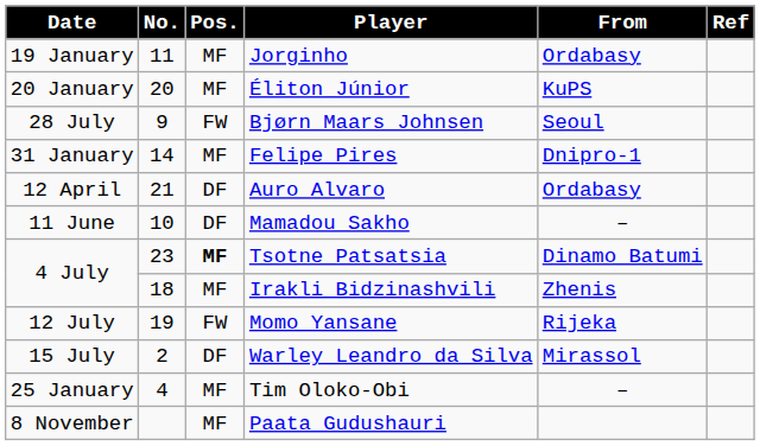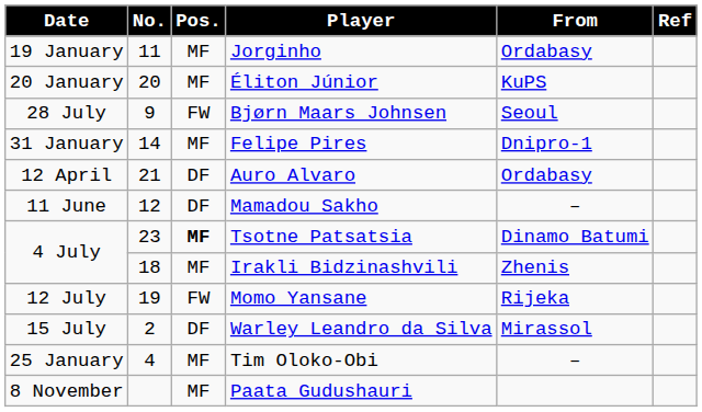 <table class="wikitable plainrowheaders sortable" sortable" style="text-align:center">
 <tr>
 <th scope="col" style="background-color:#000000;color:#FFFFFF">Date</th>
 <th scope="col" style="background-color:#000000;color:#FFFFFF">No.</th>
 <th scope="col" style="background-color:#000000;color:#FFFFFF">Pos.</th>
 <th scope="col" style="background-color:#000000;color:#FFFFFF">Player</th>
 <th scope="col" style="background-color:#000000;color:#FFFFFF">From</th>
 <th scope="col" class="unsortable" style="background-color:#000000;color:#FFFFFF">Ref</th>
 </tr>
 <tr>
 <td>19 January</td>
 <td>11</td>
 <td>MF</td>
 <td align=left> <a href='#'>Jorginho</a></td>
 <td align=left> <a href='#'>Ordabasy</a></td>
 <td></td>
 </tr>
 <tr>
 <td>20 January</td>
 <td>20</td>
 <td>MF</td>
 <td align=left> <a href='#'>Éliton Júnior</a></td>
 <td align=left> <a href='#'>KuPS</a></td>
 <td></td>
 </tr>
 <tr>
 <td>28 July</td>
 <td>9</td>
 <td>FW</td>
 <td align=left> <a href='#'>Bjørn Maars Johnsen</a></td>
 <td align=left> <a href='#'>Seoul</a></td>
 <td></td>
 </tr>
 <tr>
 <td>31 January</td>
 <td>14</td>
 <td>MF</td>
 <td align=left> <a href='#'>Felipe Pires</a></td>
 <td align=left> <a href='#'>Dnipro-1</a></td>
 <td></td>
 </tr>
 <tr>
 <td>12 April</td>
 <td>21</td>
 <td>DF</td>
 <td align=left> <a href='#'>Auro Alvaro</a></td>
 <td align=left> <a href='#'>Ordabasy</a></td>
 <td></td>
 </tr>
 <tr>
 <td>11 June</td>
-<td>10</td>
+<td>12</td>
 <td>DF</td>
 <td align=left> <a href='#'>Mamadou Sakho</a></td>
 <td>–</td>
 <td></td>
 </tr>
 <tr>
 <td rowspan="2">4 July</td>
 <td>23</td>
 <td><strong>MF</strong></td>
 <td align=left> <a href='#'>Tsotne Patsatsia</a></td>
 <td align=left> <a href='#'>Dinamo Batumi</a></td>
 <td></td>
 </tr>
 <tr>
 <td>18</td>
 <td>MF</td>
 <td align=left> <a href='#'>Irakli Bidzinashvili</a></td>
 <td align=left> <a href='#'>Zhenis</a></td>
 <td></td>
 </tr>
 <tr>
 <td>12 July</td>
 <td>19</td>
 <td>FW</td>
 <td align=left> <a href='#'>Momo Yansane</a></td>
 <td align=left> <a href='#'>Rijeka</a></td>
 <td></td>
 </tr>
 <tr>
 <td>15 July</td>
 <td>2</td>
 <td>DF</td>
 <td align=left> <a href='#'>Warley Leandro da Silva</a></td>
 <td align=left> <a href='#'>Mirassol</a></td>
 <td></td>
 </tr>
 <tr>
 <td>25 January</td>
 <td>4</td>
 <td>MF</td>
 <td align=left> Tim Oloko-Obi</td>
 <td>–</td>
 <td></td>
 </tr>
 <tr>
 <td>8 November</td>
 <td></td>
 <td>MF</td>
 <td align=left> <a href='#'>Paata Gudushauri</a></td>
 <td></td>
 <td></td>
 </tr>
 </table>
